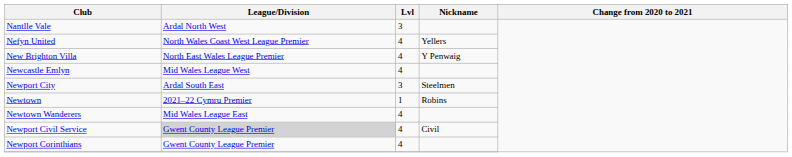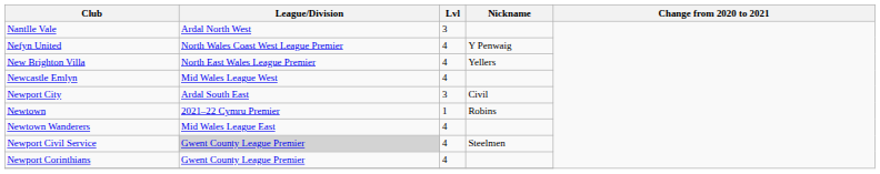 <table class="wikitable sortable" width=100% style="font-size:90%">
 <tr>
 <th width=20%>Club</th>
 <th width=30%>League/Division</th>
 <th width=3%>Lvl</th>
 <th width=10%>Nickname</th>
 <th width=37%>Change from 2020 to 2021</th>
 </tr>
 <tr>
 <td><a href='#'>Nantlle Vale</a></td>
 <td><a href='#'>Ardal North West</a></td>
 <td>3</td>
 <td></td>
 </tr>
 <tr>
 <td><a href='#'>Nefyn United</a></td>
 <td><a href='#'>North Wales Coast West League Premier</a></td>
 <td>4</td>
-<td>Yellers</td>
+<td>Y Penwaig</td>
 </tr>
 <tr>
 <td><a href='#'>New Brighton Villa</a></td>
 <td><a href='#'>North East Wales League Premier</a></td>
 <td>4</td>
-<td>Y Penwaig</td>
+<td>Yellers</td>
 </tr>
 <tr>
 <td><a href='#'>Newcastle Emlyn</a></td>
 <td><a href='#'>Mid Wales League West</a></td>
 <td>4</td>
 <td></td>
 </tr>
 <tr>
 <td><a href='#'>Newport City</a></td>
 <td><a href='#'>Ardal South East</a></td>
 <td>3</td>
-<td>Steelmen</td>
+<td>Civil</td>
 </tr>
 <tr>
 <td><a href='#'>Newtown</a></td>
 <td><a href='#'>2021–22 Cymru Premier</a></td>
 <td>1</td>
 <td>Robins</td>
 </tr>
 <tr>
 <td><a href='#'>Newtown Wanderers</a></td>
 <td><a href='#'>Mid Wales League East</a></td>
 <td>4</td>
 <td></td>
 </tr>
 <tr>
 <td><a href='#'>Newport Civil Service</a></td>
 <td style="background: lightgrey;"><a href='#'>Gwent County League Premier</a></td>
 <td>4</td>
-<td>Civil</td>
+<td>Steelmen</td>
 </tr>
 <tr>
 <td><a href='#'>Newport Corinthians</a></td>
 <td><a href='#'>Gwent County League Premier</a></td>
 <td>4</td>
 <td></td>
 </tr>
 <tr>
 </tr>
 </table>
